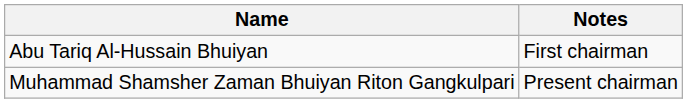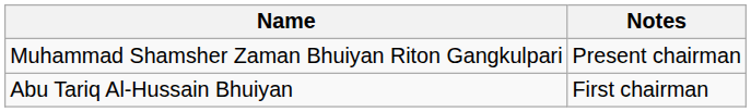 <table class="wikitable">
 <tr>
 <th>Name</th>
 <th>Notes</th>
 </tr>
 <tr>
+<td>Muhammad Shamsher Zaman Bhuiyan Riton Gangkulpari</td>
+<td>Present chairman</td>
+</tr>
+<tr>
 <td>Abu Tariq Al-Hussain Bhuiyan</td>
 <td>First chairman</td>
 </tr>
-<tr>
-<td>Muhammad Shamsher Zaman Bhuiyan Riton Gangkulpari</td>
-<td>Present chairman</td>
-</tr>
 </table>
